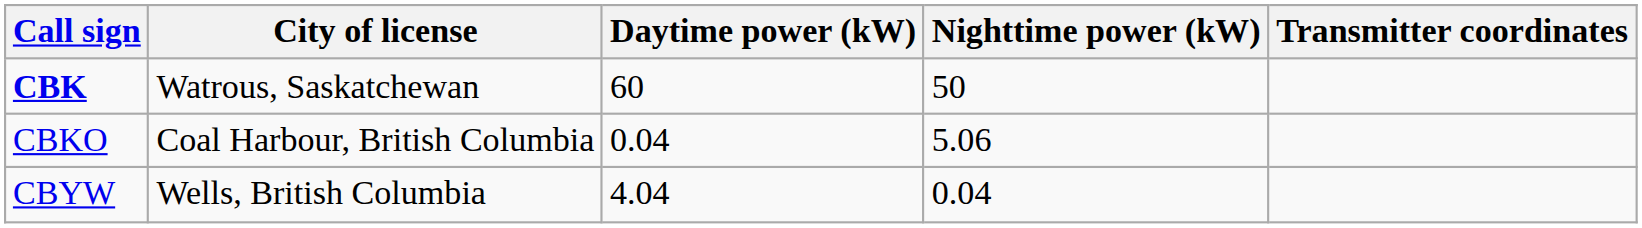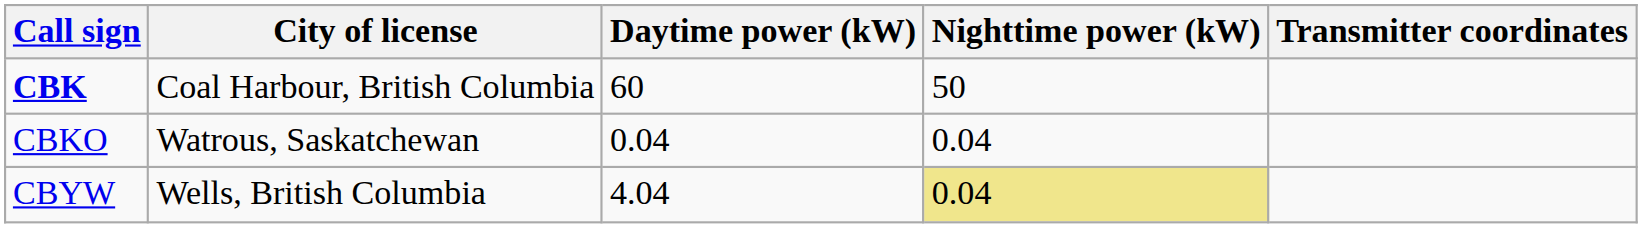 <table class="wikitable sortable">
 <tr>
 <th><a href='#'>Call sign</a></th>
 <th>City of license</th>
 <th>Daytime power (kW)</th>
 <th>Nighttime power (kW)</th>
 <th>Transmitter coordinates</th>
 </tr>
 <tr>
 <td><strong><a href='#'>CBK</a></strong></td>
-<td>Watrous, Saskatchewan</td>
+<td>Coal Harbour, British Columbia</td>
 <td>60</td>
 <td>50</td>
 <td></td>
 </tr>
 <tr>
 <td><a href='#'>CBKO</a></td>
-<td>Coal Harbour, British Columbia</td>
+<td>Watrous, Saskatchewan</td>
 <td>0.04</td>
-<td>5.06</td>
+<td>0.04</td>
 <td></td>
 </tr>
 <tr>
 <td><a href='#'>CBYW</a></td>
 <td>Wells, British Columbia</td>
 <td>4.04</td>
-<td>0.04</td>
+<td style="background: khaki;">0.04</td>
 <td></td>
 </tr>
 </table>
